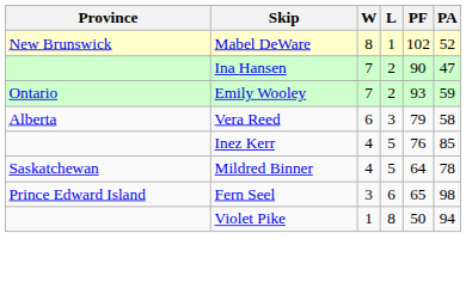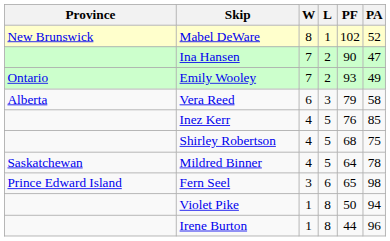 <table class="wikitable" style="text-align: center;">
 <tr>
 <th bgcolor="#efefef" width="200">Province</th>
 <th bgcolor="#efefef" width="140">Skip</th>
 <th bgcolor="#efefef" width="15">W</th>
 <th bgcolor="#efefef" width="15">L</th>
 <th bgcolor="#efefef" width="15">PF</th>
 <th bgcolor="#efefef" width="15">PA</th>
 </tr>
 <tr bgcolor=#ffffcc>
 <td style="text-align: left;"><a href='#'>New Brunswick</a></td>
 <td style="text-align: left;"><a href='#'>Mabel DeWare</a></td>
 <td>8</td>
 <td>1</td>
 <td>102</td>
 <td>52</td>
 </tr>
 <tr bgcolor=#ccffcc>
 <td style="text-align: left;"></td>
 <td style="text-align: left;"><a href='#'>Ina Hansen</a></td>
 <td>7</td>
 <td>2</td>
 <td>90</td>
 <td>47</td>
 </tr>
 <tr bgcolor=#ccffcc>
 <td style="text-align: left;"><a href='#'>Ontario</a></td>
 <td style="text-align: left;"><a href='#'>Emily Wooley</a></td>
 <td>7</td>
 <td>2</td>
 <td>93</td>
-<td>59</td>
+<td>49</td>
 </tr>
 <tr>
 <td style="text-align: left;"><a href='#'>Alberta</a></td>
 <td style="text-align: left;"><a href='#'>Vera Reed</a></td>
 <td>6</td>
 <td>3</td>
 <td>79</td>
 <td>58</td>
 </tr>
 <tr>
 <td style="text-align: left;"></td>
 <td style="text-align: left;"><a href='#'>Inez Kerr</a></td>
 <td>4</td>
 <td>5</td>
 <td>76</td>
 <td>85</td>
+</tr>
+<tr>
+<td style="text-align: left;"></td>
+<td style="text-align: left;"><a href='#'>Shirley Robertson</a></td>
+<td>4</td>
+<td>5</td>
+<td>68</td>
+<td>75</td>
 </tr>
 <tr>
 <td style="text-align: left;"><a href='#'>Saskatchewan</a></td>
 <td style="text-align: left;"><a href='#'>Mildred Binner</a></td>
 <td>4</td>
 <td>5</td>
 <td>64</td>
 <td>78</td>
 </tr>
 <tr>
 <td style="text-align: left;"><a href='#'>Prince Edward Island</a></td>
 <td style="text-align: left;"><a href='#'>Fern Seel</a></td>
 <td>3</td>
 <td>6</td>
 <td>65</td>
 <td>98</td>
 </tr>
 <tr>
 <td style="text-align: left;"></td>
 <td style="text-align: left;"><a href='#'>Violet Pike</a></td>
 <td>1</td>
 <td>8</td>
 <td>50</td>
 <td>94</td>
 </tr>
+<tr>
+<td style="text-align: left;"></td>
+<td style="text-align: left;"><a href='#'>Irene Burton</a></td>
+<td>1</td>
+<td>8</td>
+<td>44</td>
+<td>96</td>
+</tr>
 </table>
